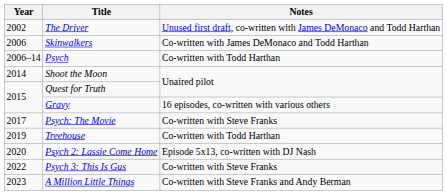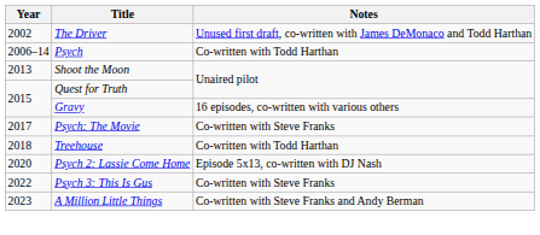 <table class="wikitable sortable">
 <tr>
 <th>Year</th>
 <th>Title</th>
 <th>Notes</th>
 </tr>
 <tr>
 <td>2002</td>
 <td><em><a href='#'>The Driver</a></em></td>
 <td><a href='#'>Unused first draft</a>, co-written with <a href='#'>James DeMonaco</a> and Todd Harthan</td>
 </tr>
 <tr>
-<td>2006</td>
-<td><em><a href='#'>Skinwalkers</a></em></td>
-<td>Co-written with James DeMonaco and Todd Harthan</td>
-</tr>
-<tr>
 <td>2006–14</td>
 <td><em><a href='#'>Psych</a></em></td>
 <td>Co-written with Todd Harthan</td>
 </tr>
 <tr>
-<td>2014</td>
+<td>2013</td>
 <td><em>Shoot the Moon</em></td>
 <td rowspan=2>Unaired pilot</td>
 </tr>
 <tr>
 <td rowspan=2>2015</td>
 <td><em>Quest for Truth</em></td>
 </tr>
 <tr>
 <td><em><a href='#'>Gravy</a></em></td>
 <td>16 episodes, co-written with various others</td>
 </tr>
 <tr>
 <td>2017</td>
 <td><em><a href='#'>Psych: The Movie</a></em></td>
 <td>Co-written with Steve Franks</td>
 </tr>
 <tr>
-<td>2019</td>
+<td>2018</td>
 <td><em><a href='#'>Treehouse</a></em></td>
 <td>Co-written with Todd Harthan</td>
 </tr>
 <tr>
 <td>2020</td>
 <td><em><a href='#'>Psych 2: Lassie Come Home</a></em></td>
 <td>Episode 5x13, co-written with DJ Nash</td>
 </tr>
 <tr>
 <td>2022</td>
 <td><em><a href='#'>Psych 3: This Is Gus</a></em></td>
 <td>Co-written with Steve Franks</td>
 </tr>
 <tr>
 <td>2023</td>
 <td><em><a href='#'>A Million Little Things</a></em></td>
 <td>Co-written with Steve Franks and Andy Berman</td>
 </tr>
 </table>
